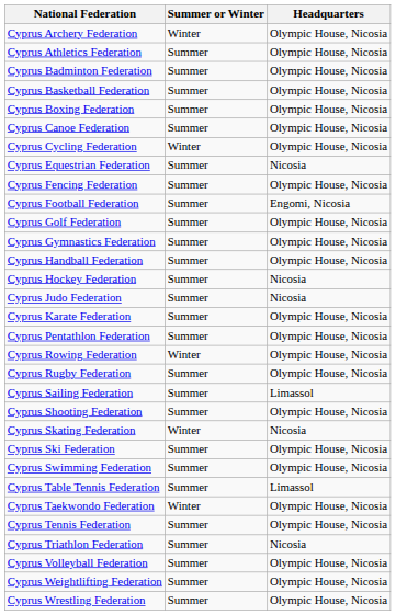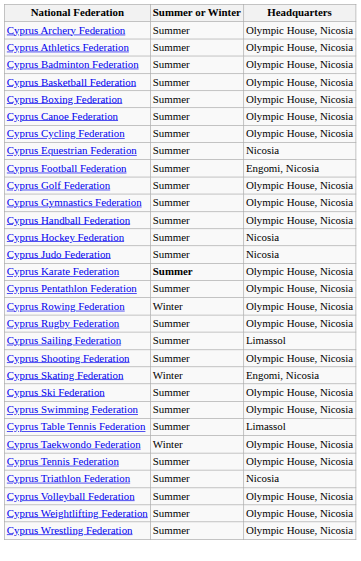 <table class="wikitable sortable">
 <tr>
 <th>National Federation</th>
 <th>Summer or Winter</th>
 <th>Headquarters</th>
 </tr>
 <tr>
 <td><a href='#'>Cyprus Archery Federation</a></td>
-<td>Winter</td>
+<td>Summer</td>
 <td>Olympic House, Nicosia</td>
 </tr>
 <tr>
 <td><a href='#'>Cyprus Athletics Federation</a></td>
 <td>Summer</td>
 <td>Olympic House, Nicosia</td>
 </tr>
 <tr>
 <td><a href='#'>Cyprus Badminton Federation</a></td>
 <td>Summer</td>
 <td>Olympic House, Nicosia</td>
 </tr>
 <tr>
 <td><a href='#'>Cyprus Basketball Federation</a></td>
 <td>Summer</td>
 <td>Olympic House, Nicosia</td>
 </tr>
 <tr>
 <td><a href='#'>Cyprus Boxing Federation</a></td>
 <td>Summer</td>
 <td>Olympic House, Nicosia</td>
 </tr>
 <tr>
 <td><a href='#'>Cyprus Canoe Federation</a></td>
 <td>Summer</td>
 <td>Olympic House, Nicosia</td>
 </tr>
 <tr>
 <td><a href='#'>Cyprus Cycling Federation</a></td>
-<td>Winter</td>
+<td>Summer</td>
 <td>Olympic House, Nicosia</td>
 </tr>
 <tr>
 <td><a href='#'>Cyprus Equestrian Federation</a></td>
 <td>Summer</td>
 <td>Nicosia</td>
-</tr>
-<tr>
-<td><a href='#'>Cyprus Fencing Federation</a></td>
-<td>Summer</td>
-<td>Olympic House, Nicosia</td>
 </tr>
 <tr>
 <td><a href='#'>Cyprus Football Federation</a></td>
 <td>Summer</td>
 <td>Engomi, Nicosia</td>
 </tr>
 <tr>
 <td><a href='#'>Cyprus Golf Federation</a></td>
 <td>Summer</td>
 <td>Olympic House, Nicosia</td>
 </tr>
 <tr>
 <td><a href='#'>Cyprus Gymnastics Federation</a></td>
 <td>Summer</td>
 <td>Olympic House, Nicosia</td>
 </tr>
 <tr>
 <td><a href='#'>Cyprus Handball Federation</a></td>
 <td>Summer</td>
 <td>Olympic House, Nicosia</td>
 </tr>
 <tr>
 <td><a href='#'>Cyprus Hockey Federation</a></td>
 <td>Summer</td>
 <td>Nicosia</td>
 </tr>
 <tr>
 <td><a href='#'>Cyprus Judo Federation</a></td>
 <td>Summer</td>
 <td>Nicosia</td>
 </tr>
 <tr>
 <td><a href='#'>Cyprus Karate Federation</a></td>
-<td>Summer</td>
+<td><strong>Summer</strong></td>
 <td>Olympic House, Nicosia</td>
 </tr>
 <tr>
 <td><a href='#'>Cyprus Pentathlon Federation</a></td>
 <td>Summer</td>
 <td>Olympic House, Nicosia</td>
 </tr>
 <tr>
 <td><a href='#'>Cyprus Rowing Federation</a></td>
 <td>Winter</td>
 <td>Olympic House, Nicosia</td>
 </tr>
 <tr>
 <td><a href='#'>Cyprus Rugby Federation</a></td>
 <td>Summer</td>
 <td>Olympic House, Nicosia</td>
 </tr>
 <tr>
 <td><a href='#'>Cyprus Sailing Federation</a></td>
 <td>Summer</td>
 <td>Limassol</td>
 </tr>
 <tr>
 <td><a href='#'>Cyprus Shooting Federation</a></td>
 <td>Summer</td>
 <td>Olympic House, Nicosia</td>
 </tr>
 <tr>
 <td><a href='#'>Cyprus Skating Federation</a></td>
 <td>Winter</td>
-<td>Nicosia</td>
+<td>Engomi, Nicosia</td>
 </tr>
 <tr>
 <td><a href='#'>Cyprus Ski Federation</a></td>
 <td>Summer</td>
 <td>Olympic House, Nicosia</td>
 </tr>
 <tr>
 <td><a href='#'>Cyprus Swimming Federation</a></td>
 <td>Summer</td>
 <td>Olympic House, Nicosia</td>
 </tr>
 <tr>
 <td><a href='#'>Cyprus Table Tennis Federation</a></td>
 <td>Summer</td>
 <td>Limassol</td>
 </tr>
 <tr>
 <td><a href='#'>Cyprus Taekwondo Federation</a></td>
 <td>Winter</td>
 <td>Olympic House, Nicosia</td>
 </tr>
 <tr>
 <td><a href='#'>Cyprus Tennis Federation</a></td>
 <td>Summer</td>
 <td>Olympic House, Nicosia</td>
 </tr>
 <tr>
 <td><a href='#'>Cyprus Triathlon Federation</a></td>
 <td>Summer</td>
 <td>Nicosia</td>
 </tr>
 <tr>
 <td><a href='#'>Cyprus Volleyball Federation</a></td>
 <td>Summer</td>
 <td>Olympic House, Nicosia</td>
 </tr>
 <tr>
 <td><a href='#'>Cyprus Weightlifting Federation</a></td>
 <td>Summer</td>
 <td>Olympic House, Nicosia</td>
 </tr>
 <tr>
 <td><a href='#'>Cyprus Wrestling Federation</a></td>
 <td>Summer</td>
 <td>Olympic House, Nicosia</td>
 </tr>
 </table>
